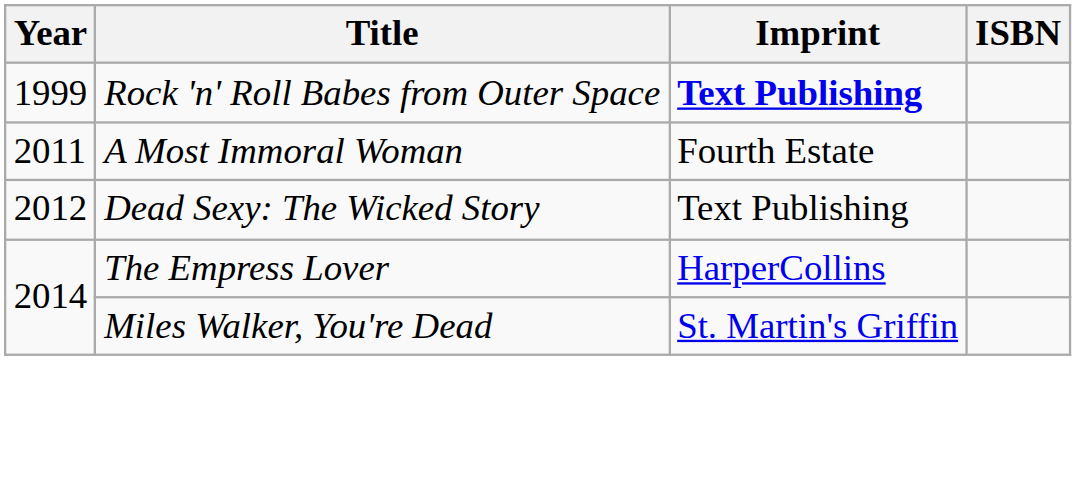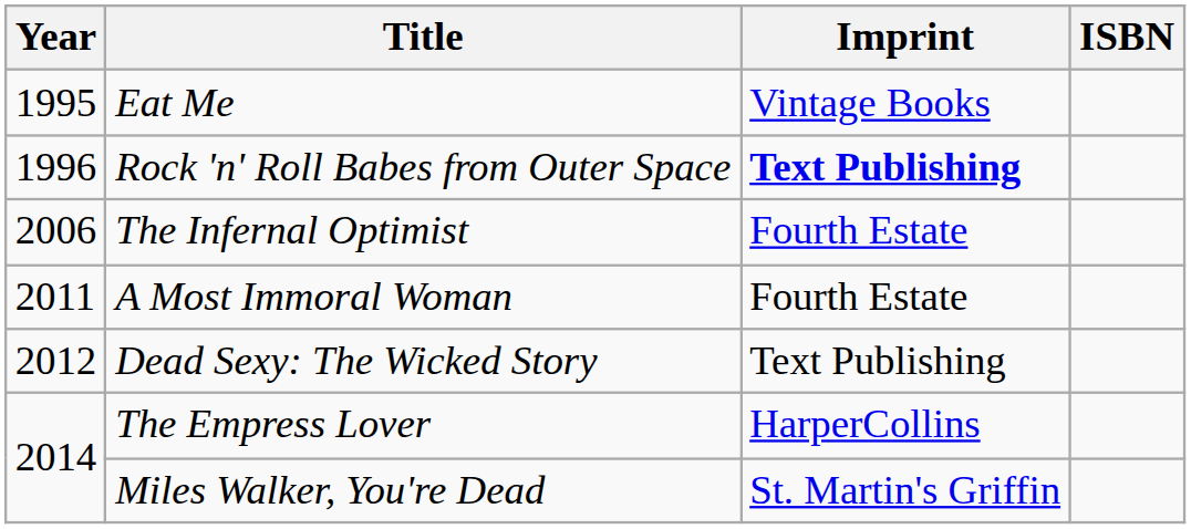 <table class="wikitable">
 <tr>
 <th>Year</th>
 <th>Title</th>
 <th>Imprint</th>
 <th>ISBN</th>
 </tr>
 <tr>
-<td>1999</td>
+<td>1995</td>
+<td><em>Eat Me</em></td>
+<td><a href='#'>Vintage Books</a></td>
+<td></td>
+</tr>
+<tr>
+<td>1996</td>
 <td><em>Rock 'n' Roll Babes from Outer Space</em></td>
 <td><strong><a href='#'>Text Publishing</a></strong></td>
+<td></td>
+</tr>
+<tr>
+<td>2006</td>
+<td><em>The Infernal Optimist</em></td>
+<td><a href='#'>Fourth Estate</a></td>
 <td></td>
 </tr>
 <tr>
 <td>2011</td>
 <td><em>A Most Immoral Woman</em></td>
 <td>Fourth Estate</td>
 <td></td>
 </tr>
 <tr>
 <td>2012</td>
 <td><em>Dead Sexy: The Wicked Story</em></td>
 <td>Text Publishing</td>
 <td></td>
 </tr>
 <tr>
 <td rowspan="2">2014</td>
 <td><em>The Empress Lover</em></td>
 <td><a href='#'>HarperCollins</a></td>
 <td></td>
 </tr>
 <tr>
 <td><em>Miles Walker, You're Dead</em></td>
 <td><a href='#'>St. Martin's Griffin</a></td>
 <td></td>
 </tr>
 </table>
